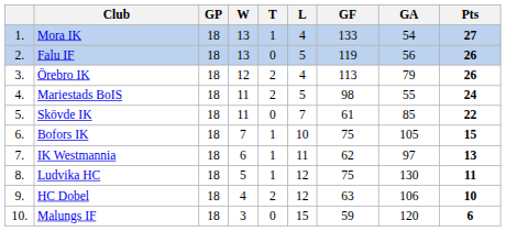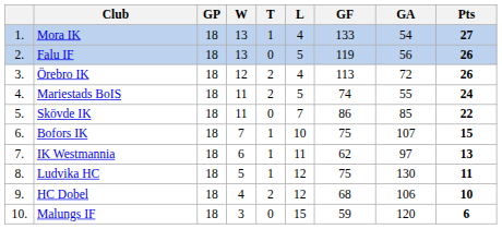 <table class="wikitable">
 <tr>
 <th width="30"></th>
 <th width="200">Club</th>
 <th width="30">GP</th>
 <th width="30">W</th>
 <th width="30">T</th>
 <th width="30">L</th>
 <th width="70">GF</th>
 <th width="70">GA</th>
 <th width="70">Pts</th>
 </tr>
 <tr bgcolor="#BCD2EE" align="center">
 <td>1.</td>
 <td align="left"><a href='#'>Mora IK</a></td>
 <td>18</td>
 <td>13</td>
 <td>1</td>
 <td>4</td>
 <td>133</td>
 <td>54</td>
 <td><strong>27</strong></td>
 </tr>
 <tr bgcolor="#BCD2EE" align="center">
 <td>2.</td>
 <td align="left"><a href='#'>Falu IF</a></td>
 <td>18</td>
 <td>13</td>
 <td>0</td>
 <td>5</td>
 <td>119</td>
 <td>56</td>
 <td><strong>26</strong></td>
 </tr>
 <tr bgcolor="#FFFFFF" align="center">
 <td>3.</td>
 <td align="left"><a href='#'>Örebro IK</a></td>
 <td>18</td>
 <td>12</td>
 <td>2</td>
 <td>4</td>
 <td>113</td>
-<td>79</td>
+<td>72</td>
 <td><strong>26</strong></td>
 </tr>
 <tr bgcolor="#FFFFFF" align="center">
 <td>4.</td>
 <td align="left"><a href='#'>Mariestads BoIS</a></td>
 <td>18</td>
 <td>11</td>
 <td>2</td>
 <td>5</td>
-<td>98</td>
+<td>74</td>
 <td>55</td>
 <td><strong>24</strong></td>
 </tr>
 <tr bgcolor="#FFFFFF" align="center">
 <td>5.</td>
 <td align="left"><a href='#'>Skövde IK</a></td>
 <td>18</td>
 <td>11</td>
 <td>0</td>
 <td>7</td>
-<td>61</td>
+<td>86</td>
 <td>85</td>
 <td><strong>22</strong></td>
 </tr>
 <tr bgcolor="#FFFFFF" align="center">
 <td>6.</td>
 <td align="left"><a href='#'>Bofors IK</a></td>
 <td>18</td>
 <td>7</td>
 <td>1</td>
 <td>10</td>
 <td>75</td>
-<td>105</td>
+<td>107</td>
 <td><strong>15</strong></td>
 </tr>
 <tr bgcolor="#FFFFFF" align="center">
 <td>7.</td>
 <td align="left"><a href='#'>IK Westmannia</a></td>
 <td>18</td>
 <td>6</td>
 <td>1</td>
 <td>11</td>
 <td>62</td>
 <td>97</td>
 <td><strong>13</strong></td>
 </tr>
 <tr bgcolor="#FFFFFF" align="center">
 <td>8.</td>
 <td align="left"><a href='#'>Ludvika HC</a></td>
 <td>18</td>
 <td>5</td>
 <td>1</td>
 <td>12</td>
 <td>75</td>
 <td>130</td>
 <td><strong>11</strong></td>
 </tr>
 <tr bgcolor="#FFFFFF" align="center">
 <td>9.</td>
 <td align="left"><a href='#'>HC Dobel</a></td>
 <td>18</td>
 <td>4</td>
 <td>2</td>
 <td>12</td>
-<td>63</td>
+<td>68</td>
 <td>106</td>
 <td><strong>10</strong></td>
 </tr>
 <tr bgcolor="#FFFFFF" align="center">
 <td>10.</td>
 <td align="left"><a href='#'>Malungs IF</a></td>
 <td>18</td>
 <td>3</td>
 <td>0</td>
 <td>15</td>
 <td>59</td>
 <td>120</td>
 <td><strong>6</strong></td>
 </tr>
 </table>
